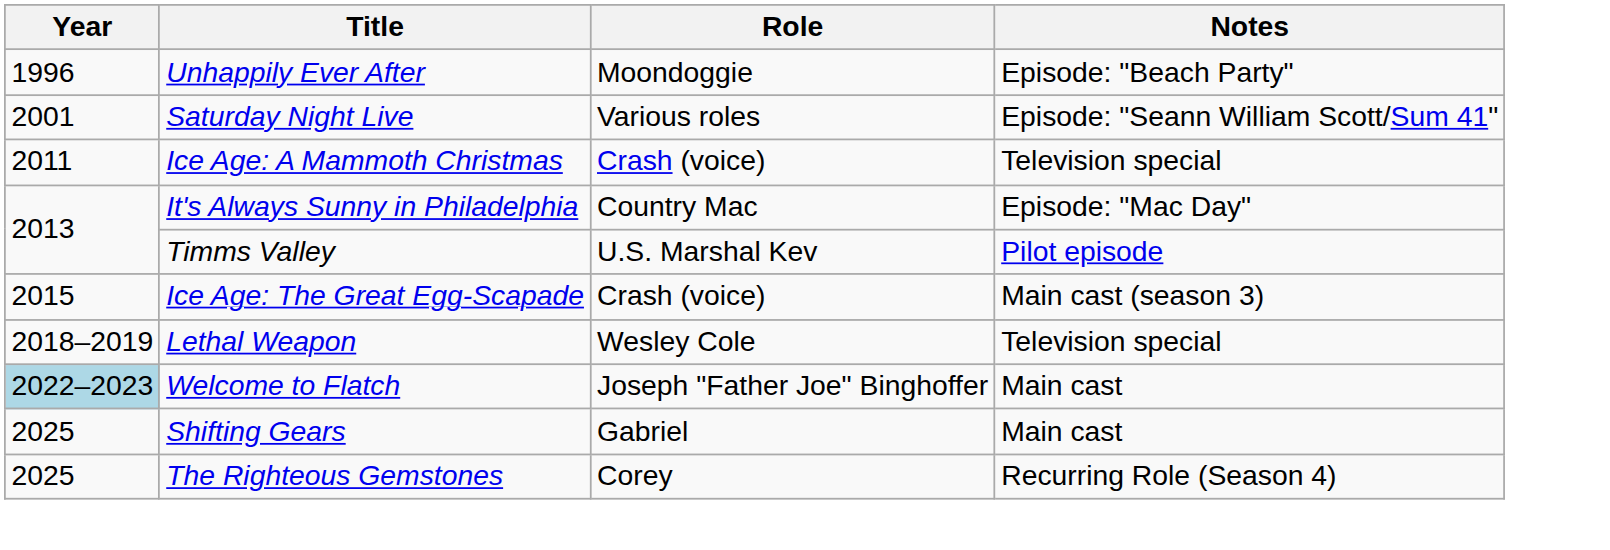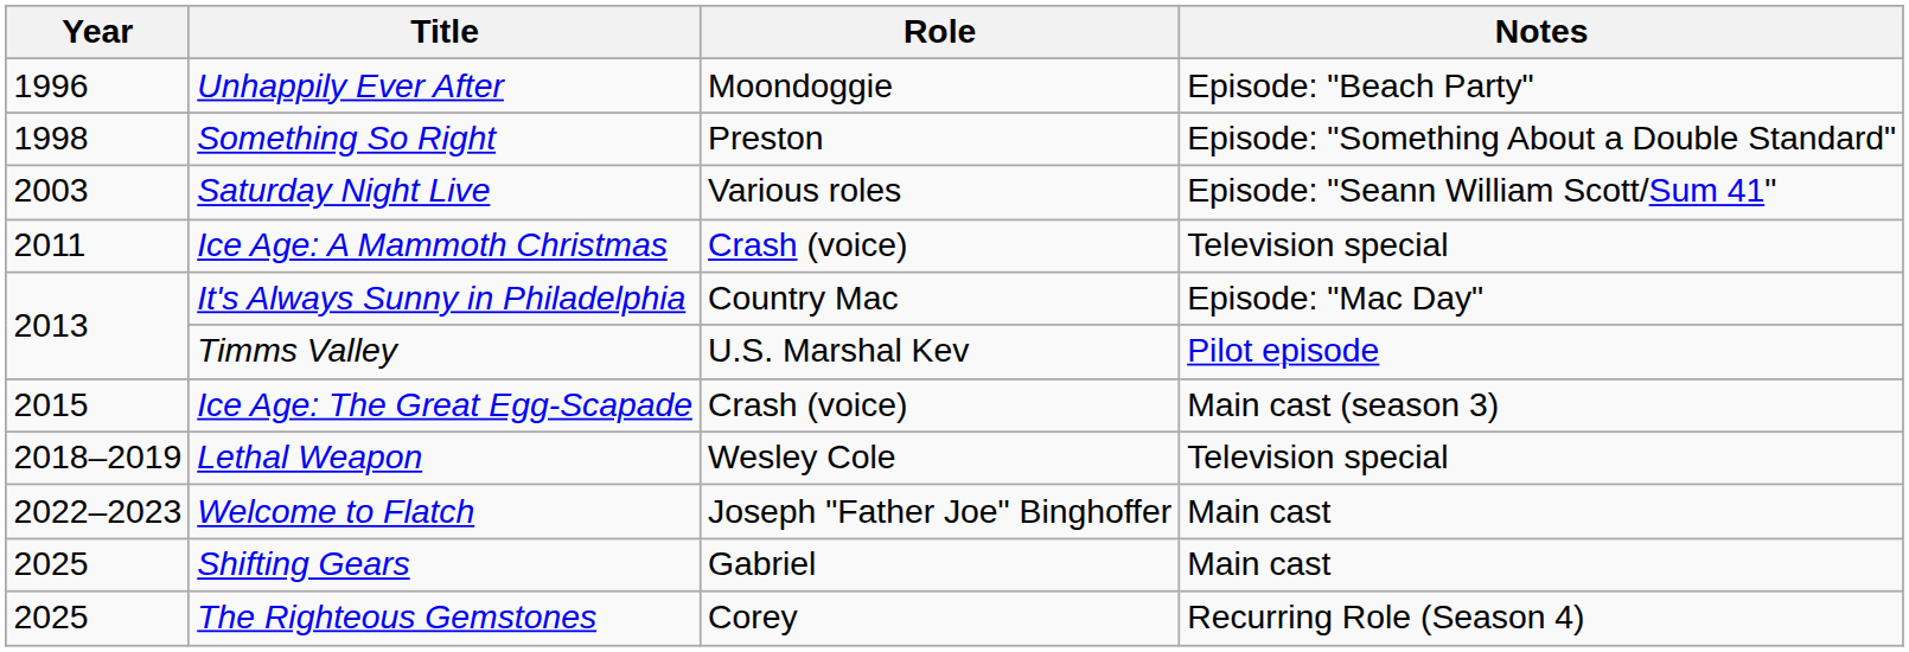 <table class="wikitable sortable">
 <tr>
 <th>Year</th>
 <th>Title</th>
 <th>Role</th>
 <th>Notes</th>
 </tr>
 <tr>
 <td>1996</td>
 <td><em><a href='#'>Unhappily Ever After</a></em></td>
 <td>Moondoggie</td>
 <td>Episode: "Beach Party"</td>
 </tr>
 <tr>
-<td>2001</td>
+<td>1998</td>
+<td><em><a href='#'>Something So Right</a></em></td>
+<td>Preston</td>
+<td>Episode: "Something About a Double Standard"</td>
+</tr>
+<tr>
+<td>2003</td>
 <td><em><a href='#'>Saturday Night Live</a></em></td>
 <td>Various roles</td>
 <td>Episode: "Seann William Scott/<a href='#'>Sum 41</a>"</td>
 </tr>
 <tr>
 <td>2011</td>
 <td><em><a href='#'>Ice Age: A Mammoth Christmas</a></em></td>
 <td><a href='#'>Crash</a> (voice)</td>
 <td>Television special</td>
 </tr>
 <tr>
 <td rowspan="2">2013</td>
 <td><em><a href='#'>It's Always Sunny in Philadelphia</a></em></td>
 <td>Country Mac</td>
 <td>Episode: "Mac Day"</td>
 </tr>
 <tr>
 <td><em>Timms Valley</em></td>
 <td>U.S. Marshal Kev</td>
 <td><a href='#'>Pilot episode</a></td>
 </tr>
 <tr>
 <td>2015</td>
 <td><em><a href='#'>Ice Age: The Great Egg-Scapade</a></em></td>
 <td>Crash (voice)</td>
 <td>Main cast (season 3)</td>
 </tr>
 <tr>
 <td>2018–2019</td>
 <td><em><a href='#'>Lethal Weapon</a></em></td>
 <td>Wesley Cole</td>
 <td>Television special</td>
 </tr>
 <tr>
-<td style="background: lightblue;">2022–2023</td>
+<td>2022–2023</td>
 <td><em><a href='#'>Welcome to Flatch</a></em></td>
 <td>Joseph "Father Joe" Binghoffer</td>
 <td>Main cast</td>
 </tr>
 <tr>
 <td>2025</td>
 <td><em><a href='#'>Shifting Gears</a></em></td>
 <td>Gabriel</td>
 <td>Main cast</td>
 </tr>
 <tr>
 <td>2025</td>
 <td><em><a href='#'>The Righteous Gemstones</a></em></td>
 <td>Corey</td>
 <td>Recurring Role (Season 4)</td>
 </tr>
 </table>
